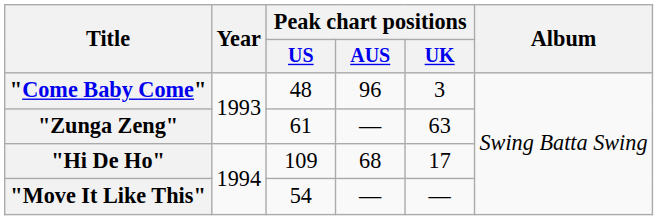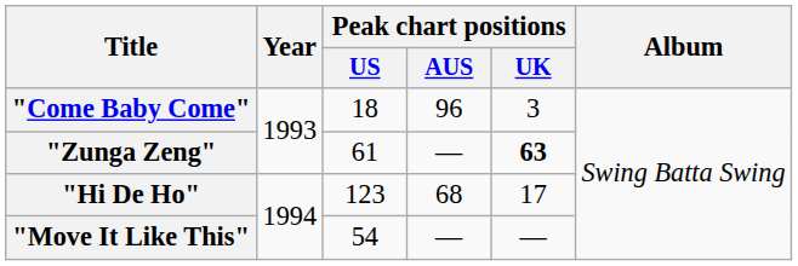 <table class="wikitable plainrowheaders" style="text-align:center;">
 <tr>
 <th scope="col" rowspan="2">Title</th>
 <th scope="col" rowspan="2">Year</th>
 <th scope="col" colspan="3">Peak chart positions</th>
 <th scope="col" rowspan="2">Album</th>
 </tr>
 <tr>
 <th scope="col" style="width:3em;font-size:90%;"><a href='#'>US</a></th>
 <th scope="col" style="width:3em;font-size:90%;"><a href='#'>AUS</a><br></th>
 <th scope="col" style="width:3em;font-size:90%;"><a href='#'>UK</a><br></th>
 </tr>
 <tr>
 <th scope="row">"<a href='#'>Come Baby Come</a>"</th>
 <td rowspan="2">1993</td>
-<td>48</td>
+<td>18</td>
 <td>96</td>
 <td>3</td>
 <td rowspan="4"><em>Swing Batta Swing</em></td>
 </tr>
 <tr>
 <th scope="row">"Zunga Zeng"</th>
 <td>61</td>
 <td>—</td>
-<td>63</td>
+<td><strong>63</strong></td>
 </tr>
 <tr>
 <th scope="row">"Hi De Ho"</th>
 <td rowspan="2">1994</td>
-<td>109</td>
+<td>123</td>
 <td>68</td>
 <td>17</td>
 </tr>
 <tr>
 <th scope="row">"Move It Like This"</th>
 <td>54</td>
 <td>—</td>
 <td>—</td>
 </tr>
 </table>
